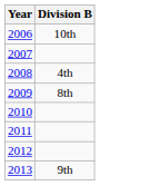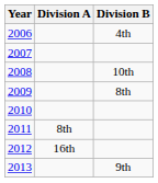 <table class="wikitable" style="text-align:center">
 <tr>
 <th>Year</th>
+<th>Division A</th>
 <th>Division B</th>
 </tr>
 <tr>
 <td><a href='#'>2006</a></td>
-<td>10th</td>
+<td></td>
+<td>4th</td>
 </tr>
 <tr>
 <td><a href='#'>2007</a></td>
 <td></td>
+<td></td>
 </tr>
 <tr>
 <td><a href='#'>2008</a></td>
-<td>4th</td>
+<td></td>
+<td>10th</td>
 </tr>
 <tr>
 <td><a href='#'>2009</a></td>
+<td></td>
 <td>8th</td>
 </tr>
 <tr>
 <td><a href='#'>2010</a></td>
 <td></td>
+<td></td>
 </tr>
 <tr>
 <td><a href='#'>2011</a></td>
+<td>8th</td>
 <td></td>
 </tr>
 <tr>
 <td><a href='#'>2012</a></td>
+<td>16th</td>
 <td></td>
 </tr>
 <tr>
 <td><a href='#'>2013</a></td>
+<td></td>
 <td>9th</td>
 </tr>
 </table>
